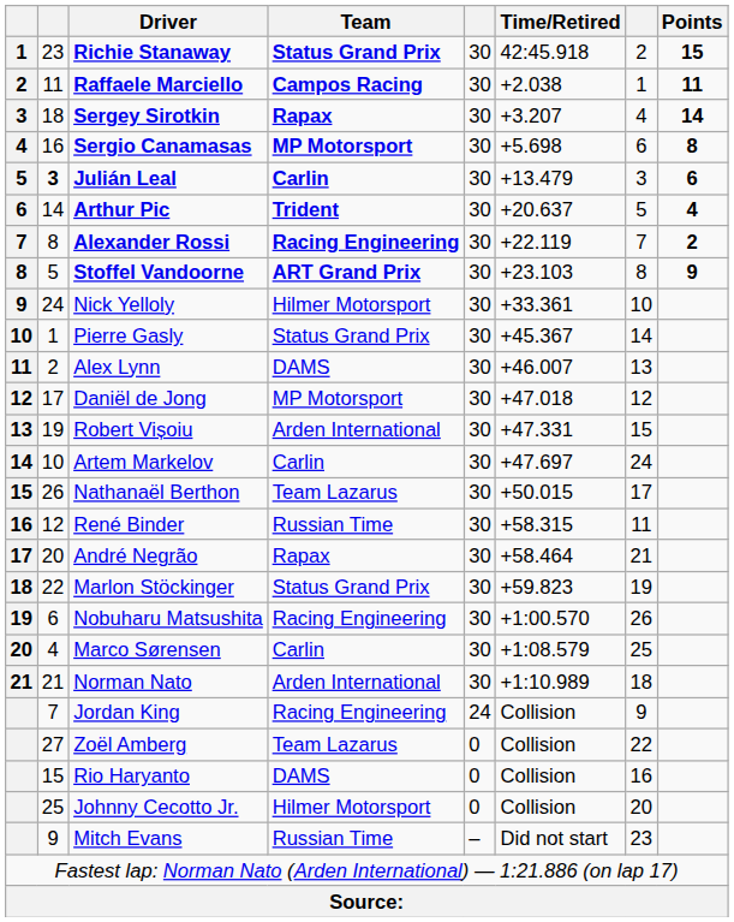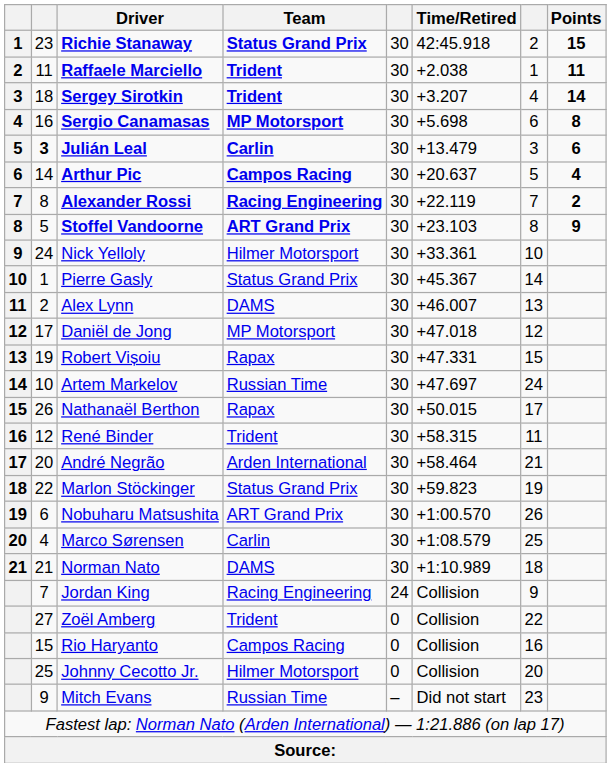 <table class="wikitable sortable" style="font-size:85%">
 <tr>
 <th scope="col"></th>
 <th scope="col"></th>
 <th scope="col">Driver</th>
 <th scope="col">Team</th>
 <th scope="col" class="unsortable"></th>
 <th scope="col" class="unsortable">Time/Retired</th>
 <th scope="col"></th>
 <th scope="col">Points</th>
 </tr>
 <tr>
 <th scope="row">1</th>
 <td align="center">23</td>
 <td data-sort-value="STA"> <strong><a href='#'>Richie Stanaway</a></strong></td>
 <td><strong><a href='#'>Status Grand Prix</a></strong></td>
 <td>30</td>
 <td>42:45.918</td>
 <td align="center">2</td>
 <td align="center"><strong>15</strong></td>
 </tr>
 <tr>
 <th scope="row">2</th>
 <td align="center">11</td>
 <td data-sort-value="MAR"> <strong><a href='#'>Raffaele Marciello</a></strong></td>
-<td><strong><a href='#'>Campos Racing</a></strong></td>
+<td><strong><a href='#'>Trident</a></strong></td>
 <td>30</td>
 <td>+2.038</td>
 <td align="center">1</td>
 <td align="center"><strong>11</strong></td>
 </tr>
 <tr>
 <th scope="row">3</th>
 <td align="center">18</td>
 <td data-sort-value="SIR"> <strong><a href='#'>Sergey Sirotkin</a></strong></td>
-<td><strong><a href='#'>Rapax</a></strong></td>
+<td><strong><a href='#'>Trident</a></strong></td>
 <td>30</td>
 <td>+3.207</td>
 <td align="center">4</td>
 <td align="center"><strong>14</strong></td>
 </tr>
 <tr>
 <th scope="row">4</th>
 <td align="center">16</td>
 <td data-sort-value="CAN"> <strong><a href='#'>Sergio Canamasas</a></strong></td>
 <td><strong><a href='#'>MP Motorsport</a></strong></td>
 <td>30</td>
 <td>+5.698</td>
 <td align="center">6</td>
 <td align="center"><strong>8</strong></td>
 </tr>
 <tr>
 <th scope="row">5</th>
 <td align="center"><strong>3</strong></td>
 <td data-sort-value="LEA"> <strong><a href='#'>Julián Leal</a></strong></td>
 <td><strong><a href='#'>Carlin</a></strong></td>
 <td>30</td>
 <td>+13.479</td>
 <td align="center">3</td>
 <td align="center"><strong>6</strong></td>
 </tr>
 <tr>
 <th scope="row">6</th>
 <td align="center">14</td>
 <td data-sort-value="PIC"> <strong><a href='#'>Arthur Pic</a></strong></td>
-<td><strong><a href='#'>Trident</a></strong></td>
+<td><strong><a href='#'>Campos Racing</a></strong></td>
 <td>30</td>
 <td>+20.637</td>
 <td align="center">5</td>
 <td align="center"><strong>4</strong></td>
 </tr>
 <tr>
 <th scope="row">7</th>
 <td align="center">8</td>
 <td data-sort-value="ROS"> <strong><a href='#'>Alexander Rossi</a></strong></td>
 <td><strong><a href='#'>Racing Engineering</a></strong></td>
 <td>30</td>
 <td>+22.119</td>
 <td align="center">7</td>
 <td align="center"><strong>2</strong></td>
 </tr>
 <tr>
 <th scope="row">8</th>
 <td align="center">5</td>
 <td data-sort-value="VAN"> <strong><a href='#'>Stoffel Vandoorne</a></strong></td>
 <td><strong><a href='#'>ART Grand Prix</a></strong></td>
 <td>30</td>
 <td>+23.103</td>
 <td align="center">8</td>
 <td align="center"><strong>9</strong></td>
 </tr>
 <tr>
 <th scope="row">9</th>
 <td align="center">24</td>
 <td data-sort-value="YEL"> <a href='#'>Nick Yelloly</a></td>
 <td><a href='#'>Hilmer Motorsport</a></td>
 <td>30</td>
 <td>+33.361</td>
 <td align="center">10</td>
 <td></td>
 </tr>
 <tr>
 <th scope="row">10</th>
 <td align="center">1</td>
 <td data-sort-value="GAS"> <a href='#'>Pierre Gasly</a></td>
 <td><a href='#'>Status Grand Prix</a></td>
 <td>30</td>
 <td>+45.367</td>
 <td align="center">14</td>
 <td></td>
 </tr>
 <tr>
 <th scope="row">11</th>
 <td align="center">2</td>
 <td data-sort-value="LYN"> <a href='#'>Alex Lynn</a></td>
 <td><a href='#'>DAMS</a></td>
 <td>30</td>
 <td>+46.007</td>
 <td align="center">13</td>
 <td></td>
 </tr>
 <tr>
 <th scope="row">12</th>
 <td align="center">17</td>
 <td data-sort-value="DEJ"> <a href='#'>Daniël de Jong</a></td>
 <td><a href='#'>MP Motorsport</a></td>
 <td>30</td>
 <td>+47.018</td>
 <td align="center">12</td>
 <td></td>
 </tr>
 <tr>
 <th scope="row">13</th>
 <td align="center">19</td>
 <td data-sort-value="VIS"> <a href='#'>Robert Vișoiu</a></td>
-<td><a href='#'>Arden International</a></td>
+<td><a href='#'>Rapax</a></td>
 <td>30</td>
 <td>+47.331</td>
 <td align="center">15</td>
 <td></td>
 </tr>
 <tr>
 <th scope="row">14</th>
 <td align="center">10</td>
 <td data-sort-value="MAR"> <a href='#'>Artem Markelov</a></td>
-<td><a href='#'>Carlin</a></td>
+<td><a href='#'>Russian Time</a></td>
 <td>30</td>
 <td>+47.697</td>
 <td align="center">24</td>
 <td></td>
 </tr>
 <tr>
 <th scope="row">15</th>
 <td align="center">26</td>
 <td data-sort-value="BER"> <a href='#'>Nathanaël Berthon</a></td>
-<td><a href='#'>Team Lazarus</a></td>
+<td><a href='#'>Rapax</a></td>
 <td>30</td>
 <td>+50.015</td>
 <td align="center">17</td>
 <td></td>
 </tr>
 <tr>
 <th scope="row">16</th>
 <td align="center">12</td>
 <td data-sort-value="BIN"> <a href='#'>René Binder</a></td>
-<td><a href='#'>Russian Time</a></td>
+<td><a href='#'>Trident</a></td>
 <td>30</td>
 <td>+58.315</td>
 <td align="center">11</td>
 <td></td>
 </tr>
 <tr>
 <th scope="row">17</th>
 <td align="center">20</td>
 <td data-sort-value="NEG"> <a href='#'>André Negrão</a></td>
-<td><a href='#'>Rapax</a></td>
+<td><a href='#'>Arden International</a></td>
 <td>30</td>
 <td>+58.464</td>
 <td align="center">21</td>
 <td></td>
 </tr>
 <tr>
 <th scope="row">18</th>
 <td align="center">22</td>
 <td data-sort-value="STO"> <a href='#'>Marlon Stöckinger</a></td>
 <td><a href='#'>Status Grand Prix</a></td>
 <td>30</td>
 <td>+59.823</td>
 <td align="center">19</td>
 <td></td>
 </tr>
 <tr>
 <th scope="row">19</th>
 <td align="center">6</td>
 <td data-sort-value="MAT"> <a href='#'>Nobuharu Matsushita</a></td>
-<td><a href='#'>Racing Engineering</a></td>
+<td><a href='#'>ART Grand Prix</a></td>
 <td>30</td>
 <td>+1:00.570</td>
 <td align="center">26</td>
 <td></td>
 </tr>
 <tr>
 <th scope="row">20</th>
 <td align="center">4</td>
 <td data-sort-value="SOR"> <a href='#'>Marco Sørensen</a></td>
 <td><a href='#'>Carlin</a></td>
 <td>30</td>
 <td>+1:08.579</td>
 <td align="center">25</td>
 <td></td>
 </tr>
 <tr>
 <th scope="row">21</th>
 <td align="center">21</td>
 <td data-sort-value="NAT"> <a href='#'>Norman Nato</a></td>
-<td><a href='#'>Arden International</a></td>
+<td><a href='#'>DAMS</a></td>
 <td>30</td>
 <td>+1:10.989</td>
 <td align="center">18</td>
 <td></td>
 </tr>
 <tr>
 <th scope="row" data-sort-value="22"></th>
 <td align="center">7</td>
 <td data-sort-value="KIN"> <a href='#'>Jordan King</a></td>
 <td><a href='#'>Racing Engineering</a></td>
 <td>24</td>
 <td>Collision</td>
 <td align="center">9</td>
 <td></td>
 </tr>
 <tr>
 <th scope="row" data-sort-value="23"></th>
 <td align="center">27</td>
 <td data-sort-value="AMB"> <a href='#'>Zoël Amberg</a></td>
-<td><a href='#'>Team Lazarus</a></td>
+<td><a href='#'>Trident</a></td>
 <td>0</td>
 <td>Collision</td>
 <td align="center">22</td>
 <td></td>
 </tr>
 <tr>
 <th scope="row" data-sort-value="24"></th>
 <td align="center">15</td>
 <td data-sort-value="HAR"> <a href='#'>Rio Haryanto</a></td>
-<td><a href='#'>DAMS</a></td>
+<td><a href='#'>Campos Racing</a></td>
 <td>0</td>
 <td>Collision</td>
 <td align="center">16</td>
 <td></td>
 </tr>
 <tr>
 <th scope="row" data-sort-value="25"></th>
 <td align="center">25</td>
 <td data-sort-value="CEC"> <a href='#'>Johnny Cecotto Jr.</a></td>
 <td><a href='#'>Hilmer Motorsport</a></td>
 <td>0</td>
 <td>Collision</td>
 <td align="center">20</td>
 <td></td>
 </tr>
 <tr>
 <th scope="row" data-sort-value="26"></th>
 <td align="center">9</td>
 <td data-sort-value="EVA"> <a href='#'>Mitch Evans</a></td>
 <td><a href='#'>Russian Time</a></td>
 <td>–</td>
 <td>Did not start</td>
 <td align="center">23</td>
 <td></td>
 </tr>
 <tr class="sortbottom">
 <td colspan="8" align="center"><em>Fastest lap: <a href='#'>Norman Nato</a> (<a href='#'>Arden International</a>) — 1:21.886 (on lap 17)</em></td>
 </tr>
 <tr class="sortbottom">
 <th colspan="8">Source:</th>
 </tr>
 <tr>
 </tr>
 </table>
